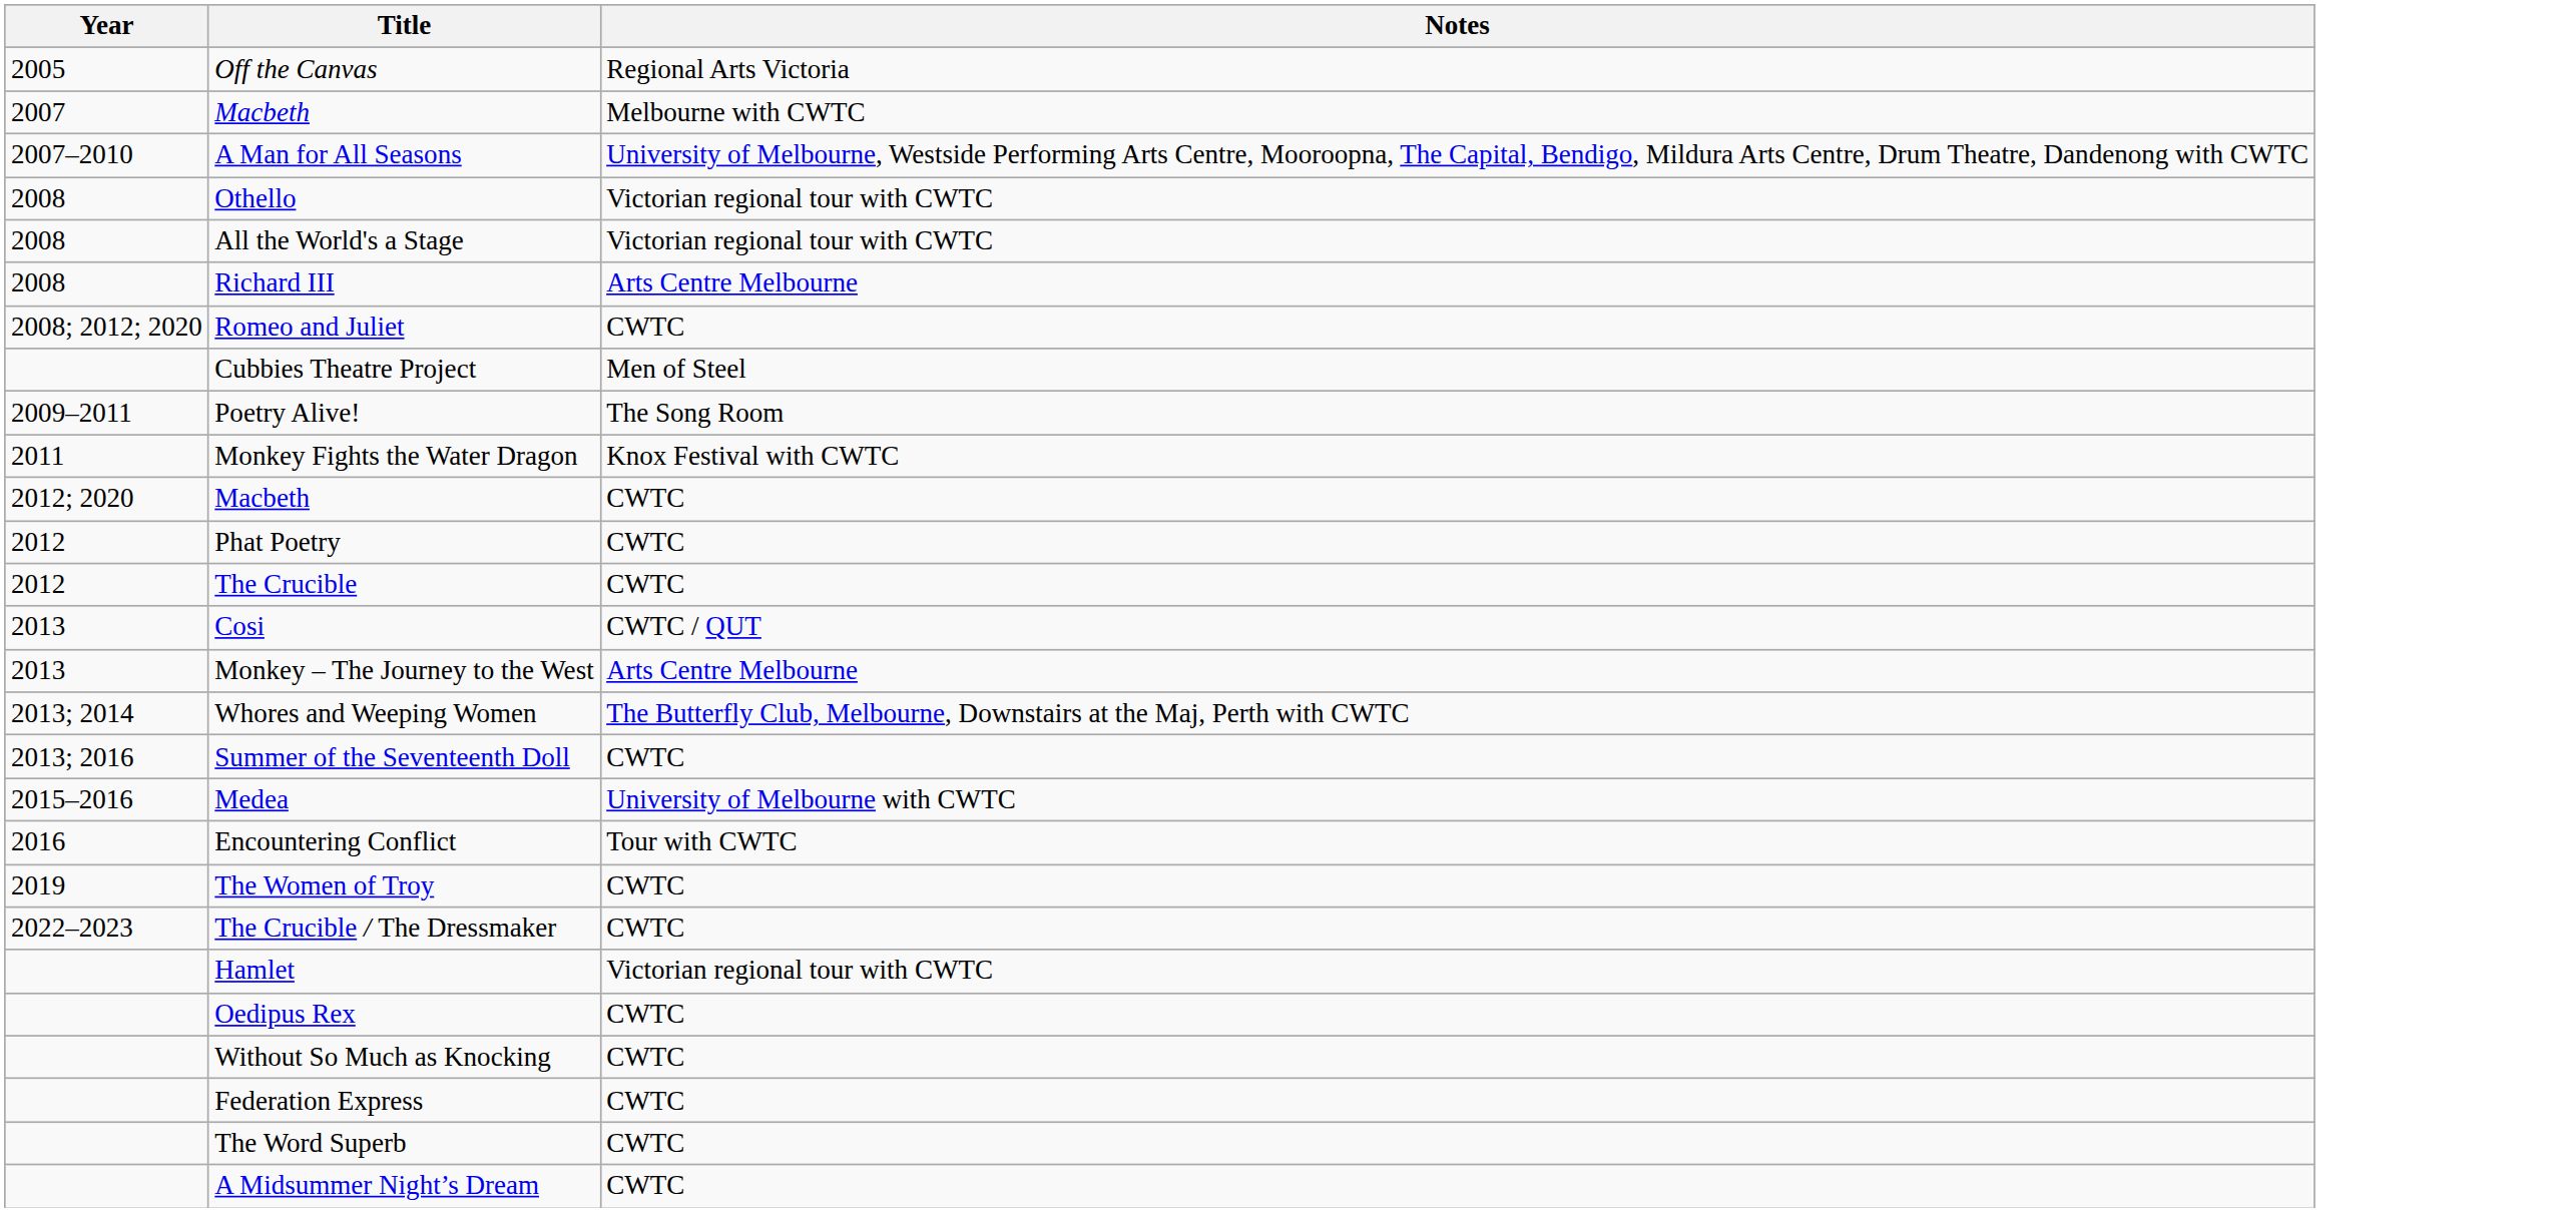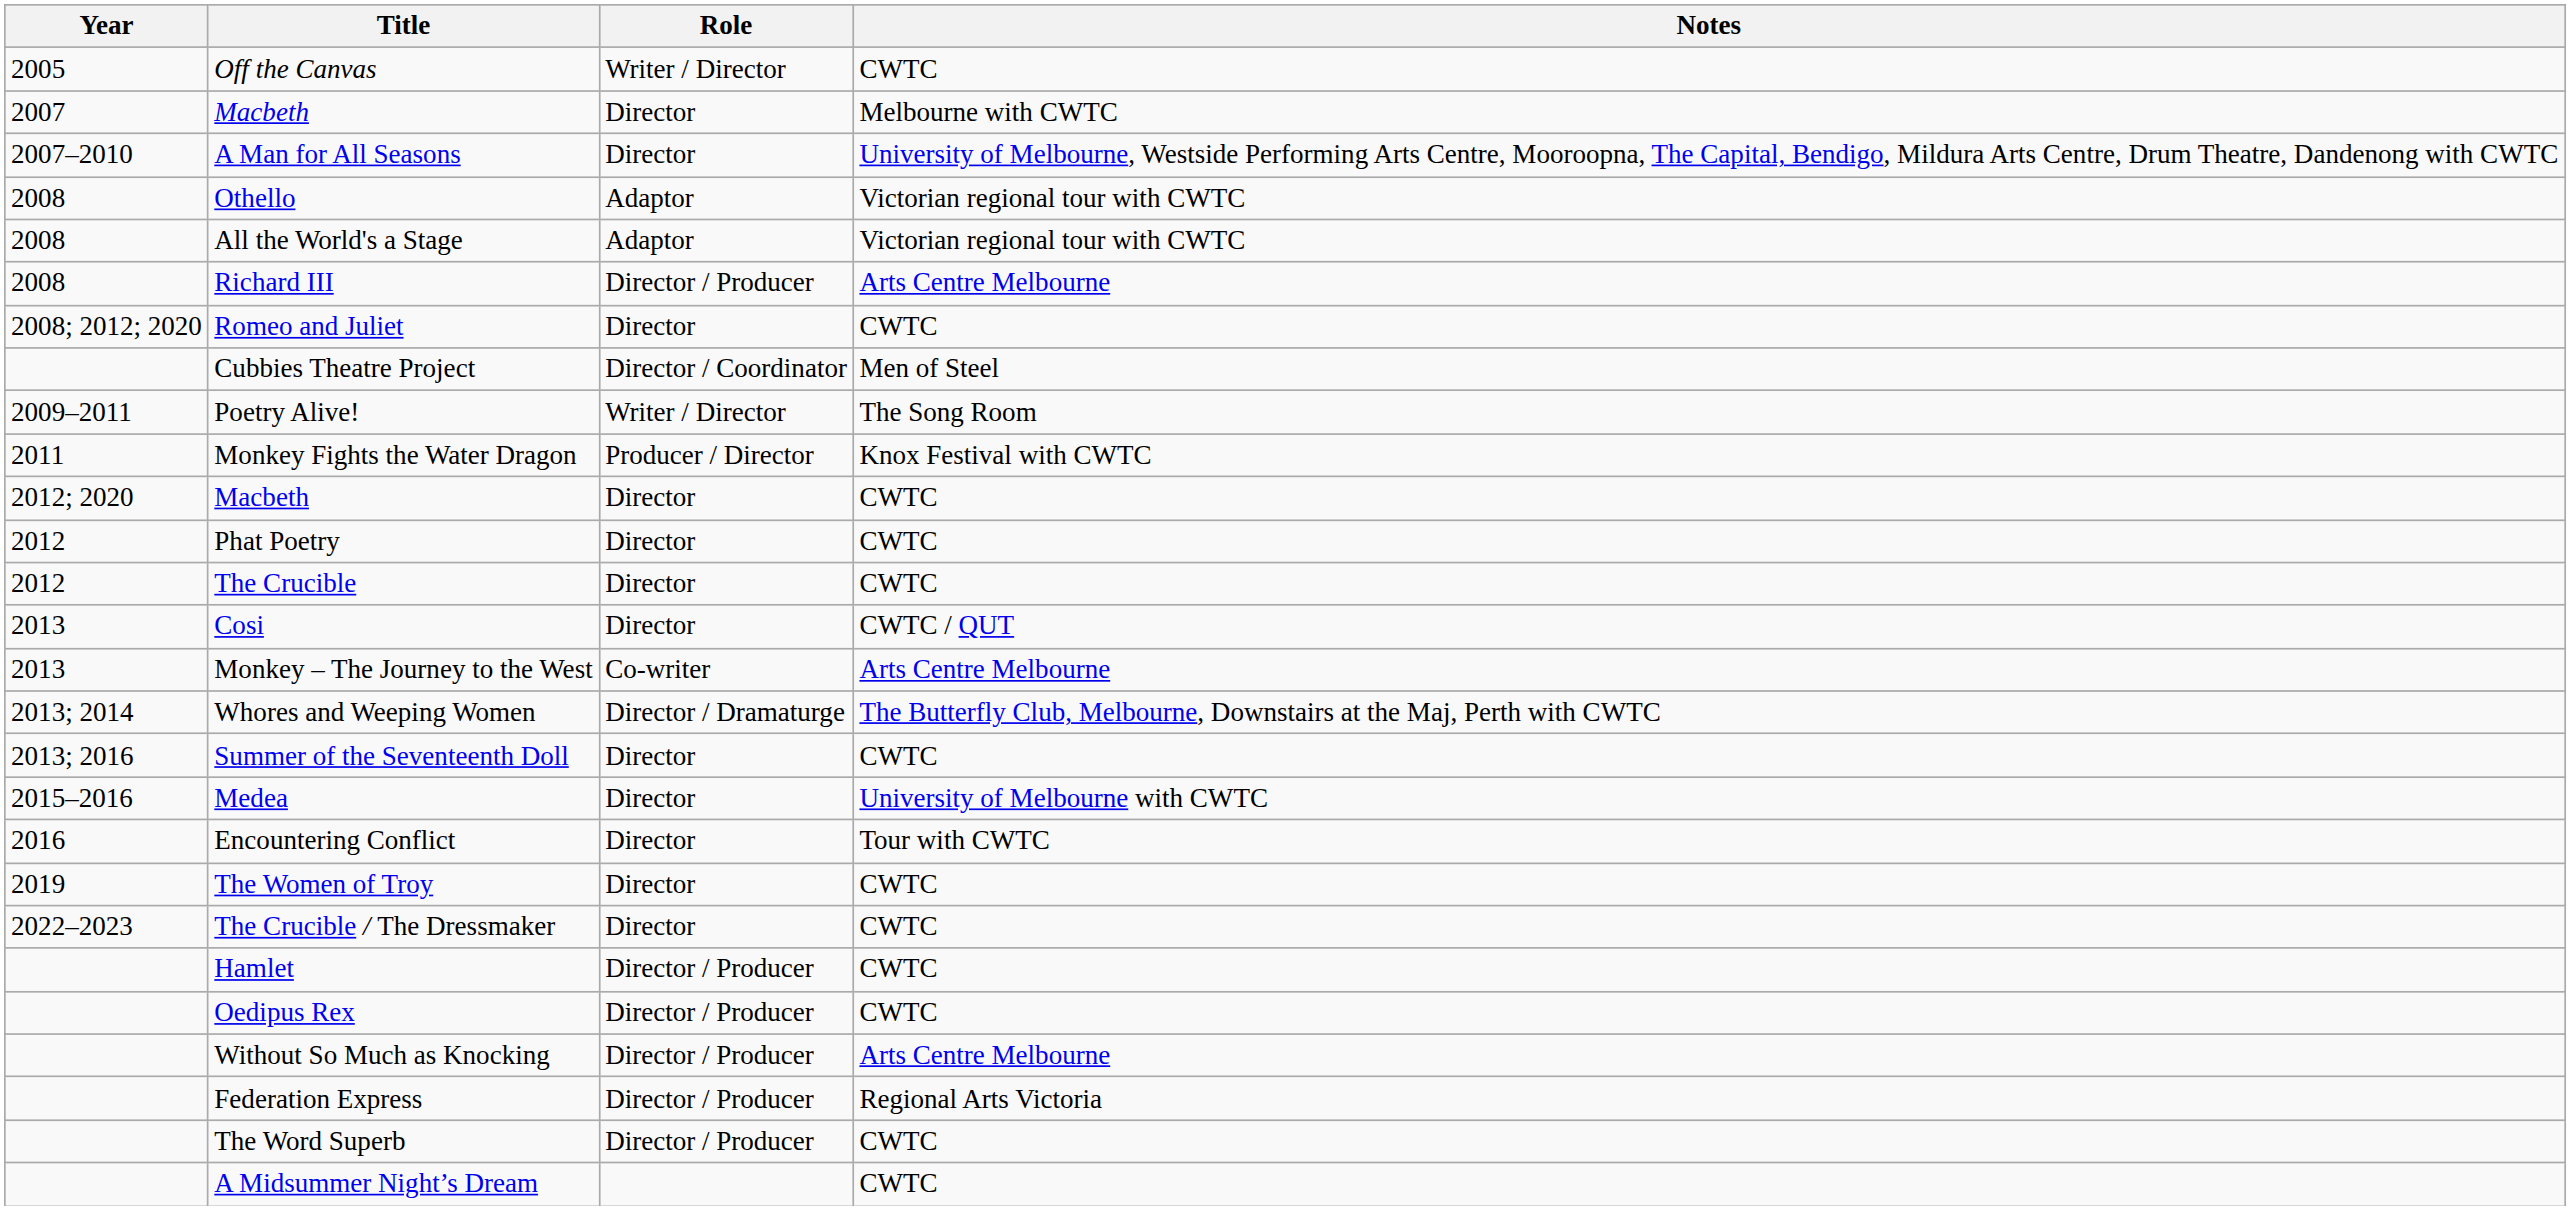 <table class=wikitable>
 <tr>
 <th>Year</th>
 <th>Title</th>
+<th>Role</th>
 <th>Notes</th>
 </tr>
 <tr>
 <td>2005</td>
 <td><em>Off the Canvas</em></td>
-<td>Regional Arts Victoria</td>
+<td>Writer / Director</td>
+<td>CWTC</td>
 </tr>
 <tr>
 <td>2007</td>
 <td><em><a href='#'>Macbeth</a></em></td>
+<td>Director</td>
 <td>Melbourne with CWTC<em></td>
 </tr>
 <tr>
 <td>2007–2010</td>
 <td></em><a href='#'>A Man for All Seasons</a><em></td>
+<td>Director</td>
 <td><a href='#'>University of Melbourne</a>, Westside Performing Arts Centre, Mooroopna, <a href='#'>The Capital, Bendigo</a>, Mildura Arts Centre, Drum Theatre, Dandenong with CWTC</td>
 </tr>
 <tr>
 <td>2008</td>
 <td></em><a href='#'>Othello</a><em></td>
+<td>Adaptor</td>
 <td>Victorian regional tour with CWTC</td>
 </tr>
 <tr>
 <td>2008</td>
 <td></em>All the World's a Stage<em></td>
+<td>Adaptor</td>
 <td>Victorian regional tour with CWTC</td>
 </tr>
 <tr>
 <td>2008</td>
 <td></em><a href='#'>Richard III</a><em></td>
+<td>Director / Producer</td>
 <td><a href='#'>Arts Centre Melbourne</a></td>
 </tr>
 <tr>
 <td>2008; 2012; 2020</td>
 <td></em><a href='#'>Romeo and Juliet</a><em></td>
+<td>Director</td>
 <td>CWTC</td>
 </tr>
 <tr>
 <td></td>
 <td></em>Cubbies Theatre Project<em></td>
+<td>Director / Coordinator</td>
 <td>Men of Steel</td>
 </tr>
 <tr>
 <td>2009–2011</td>
 <td></em>Poetry Alive!<em></td>
+<td>Writer / Director</td>
 <td>The Song Room</td>
 </tr>
 <tr>
 <td>2011</td>
 <td></em>Monkey Fights the Water Dragon<em></td>
+<td>Producer / Director</td>
 <td>Knox Festival with CWTC</td>
 </tr>
 <tr>
 <td>2012; 2020</td>
 <td></em><a href='#'>Macbeth</a><em></td>
+<td>Director</td>
 <td>CWTC</td>
 </tr>
 <tr>
 <td>2012</td>
 <td></em>Phat Poetry<em></td>
+<td>Director</td>
 <td>CWTC</td>
 </tr>
 <tr>
 <td>2012</td>
 <td></em><a href='#'>The Crucible</a><em></td>
+<td>Director</td>
 <td>CWTC</td>
 </tr>
 <tr>
 <td>2013</td>
 <td></em><a href='#'>Cosi</a><em></td>
+<td>Director</td>
 <td>CWTC / <a href='#'>QUT</a></td>
 </tr>
 <tr>
 <td>2013</td>
 <td></em>Monkey – The Journey to the West<em></td>
+<td>Co-writer</td>
 <td><a href='#'>Arts Centre Melbourne</a></td>
 </tr>
 <tr>
 <td>2013; 2014</td>
 <td></em>Whores and Weeping Women<em></td>
+<td>Director / Dramaturge</td>
 <td><a href='#'>The Butterfly Club, Melbourne</a>, Downstairs at the Maj, Perth with CWTC</td>
 </tr>
 <tr>
 <td>2013; 2016</td>
 <td></em><a href='#'>Summer of the Seventeenth Doll</a><em></td>
+<td>Director</td>
 <td>CWTC</td>
 </tr>
 <tr>
 <td>2015–2016</td>
 <td></em><a href='#'>Medea</a><em></td>
+<td>Director</td>
 <td><a href='#'>University of Melbourne</a> with CWTC</td>
 </tr>
 <tr>
 <td>2016</td>
 <td></em>Encountering Conflict<em></td>
+<td>Director</td>
 <td>Tour with CWTC</td>
 </tr>
 <tr>
 <td>2019</td>
 <td></em><a href='#'>The Women of Troy</a><em></td>
+<td>Director</td>
 <td>CWTC</td>
 </tr>
 <tr>
 <td>2022–2023</td>
 <td></em><a href='#'>The Crucible</a><em> / </em>The Dressmaker<em></td>
+<td>Director</td>
 <td>CWTC</td>
 </tr>
 <tr>
 <td></td>
 <td></em><a href='#'>Hamlet</a><em></td>
-<td>Victorian regional tour with CWTC</td>
+<td>Director / Producer</td>
+<td>CWTC</td>
 </tr>
 <tr>
 <td></td>
 <td></em><a href='#'>Oedipus Rex</a><em></td>
+<td>Director / Producer</td>
 <td>CWTC</td>
 </tr>
 <tr>
 <td></td>
 <td></em>Without So Much as Knocking<em></td>
-<td>CWTC</td>
+<td>Director / Producer</td>
+<td><a href='#'>Arts Centre Melbourne</a></td>
 </tr>
 <tr>
 <td></td>
 <td></em>Federation Express<em></td>
-<td>CWTC</td>
+<td>Director / Producer</td>
+<td>Regional Arts Victoria</td>
 </tr>
 <tr>
 <td></td>
 <td></em>The Word Superb<em></td>
+<td>Director / Producer</td>
 <td>CWTC</td>
 </tr>
 <tr>
 <td></td>
 <td></em><a href='#'>A Midsummer Night’s Dream</a><em></td>
+<td></td>
 <td>CWTC</td>
 </tr>
 </table>
